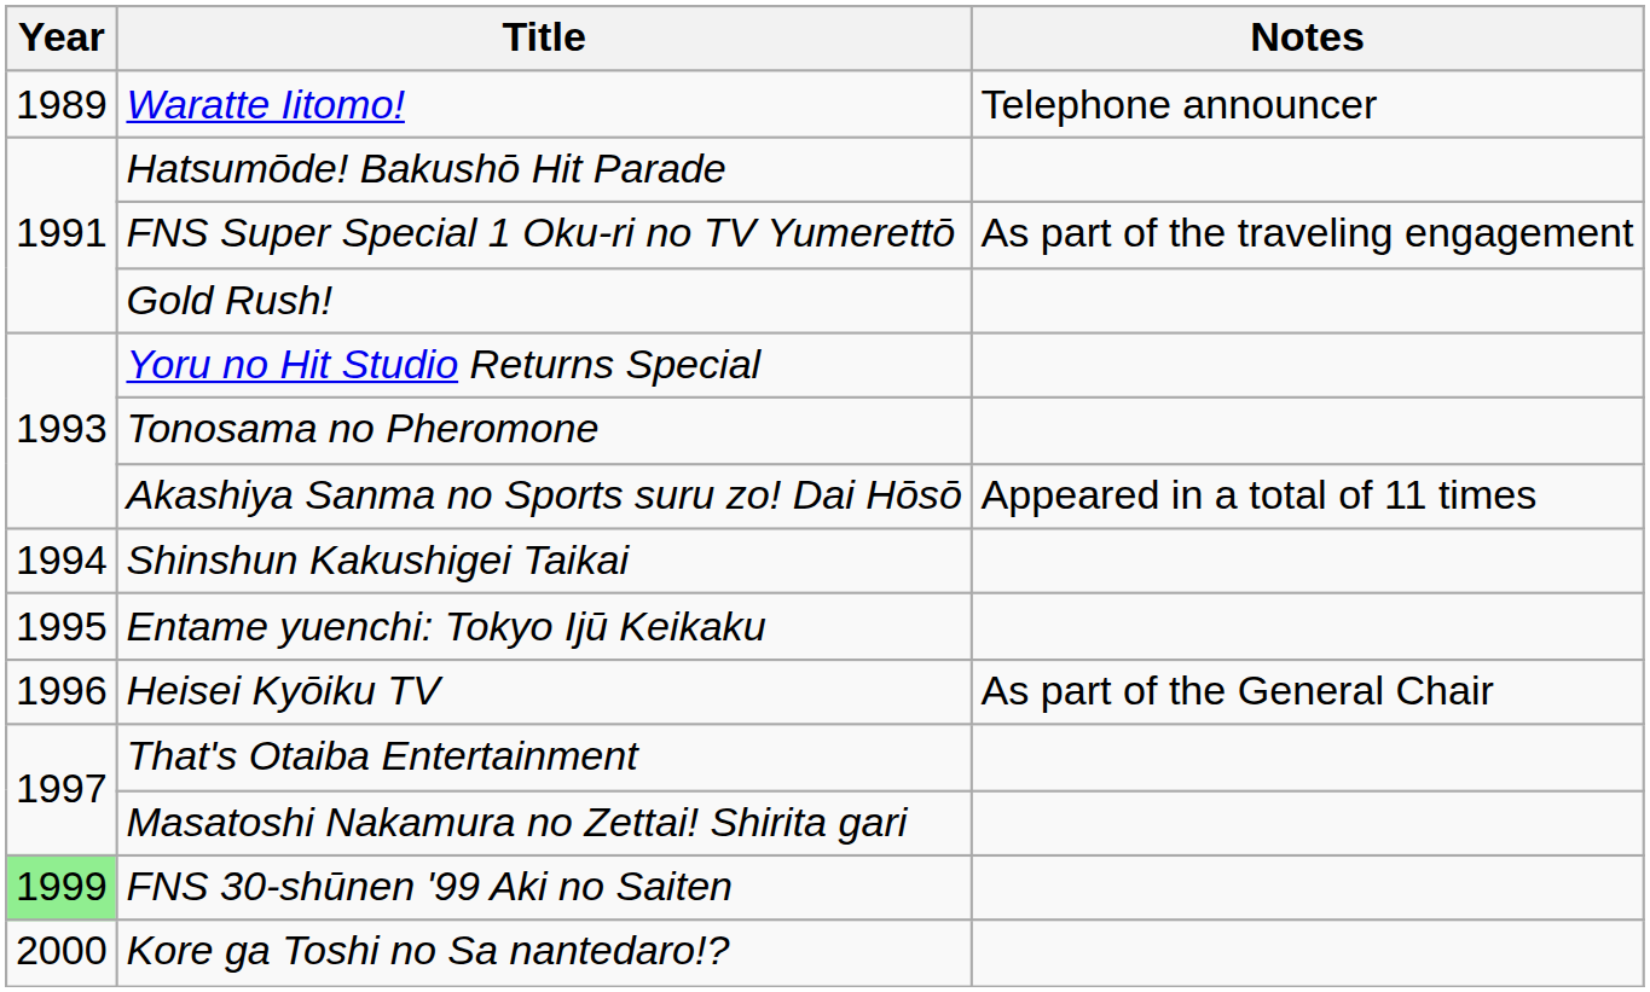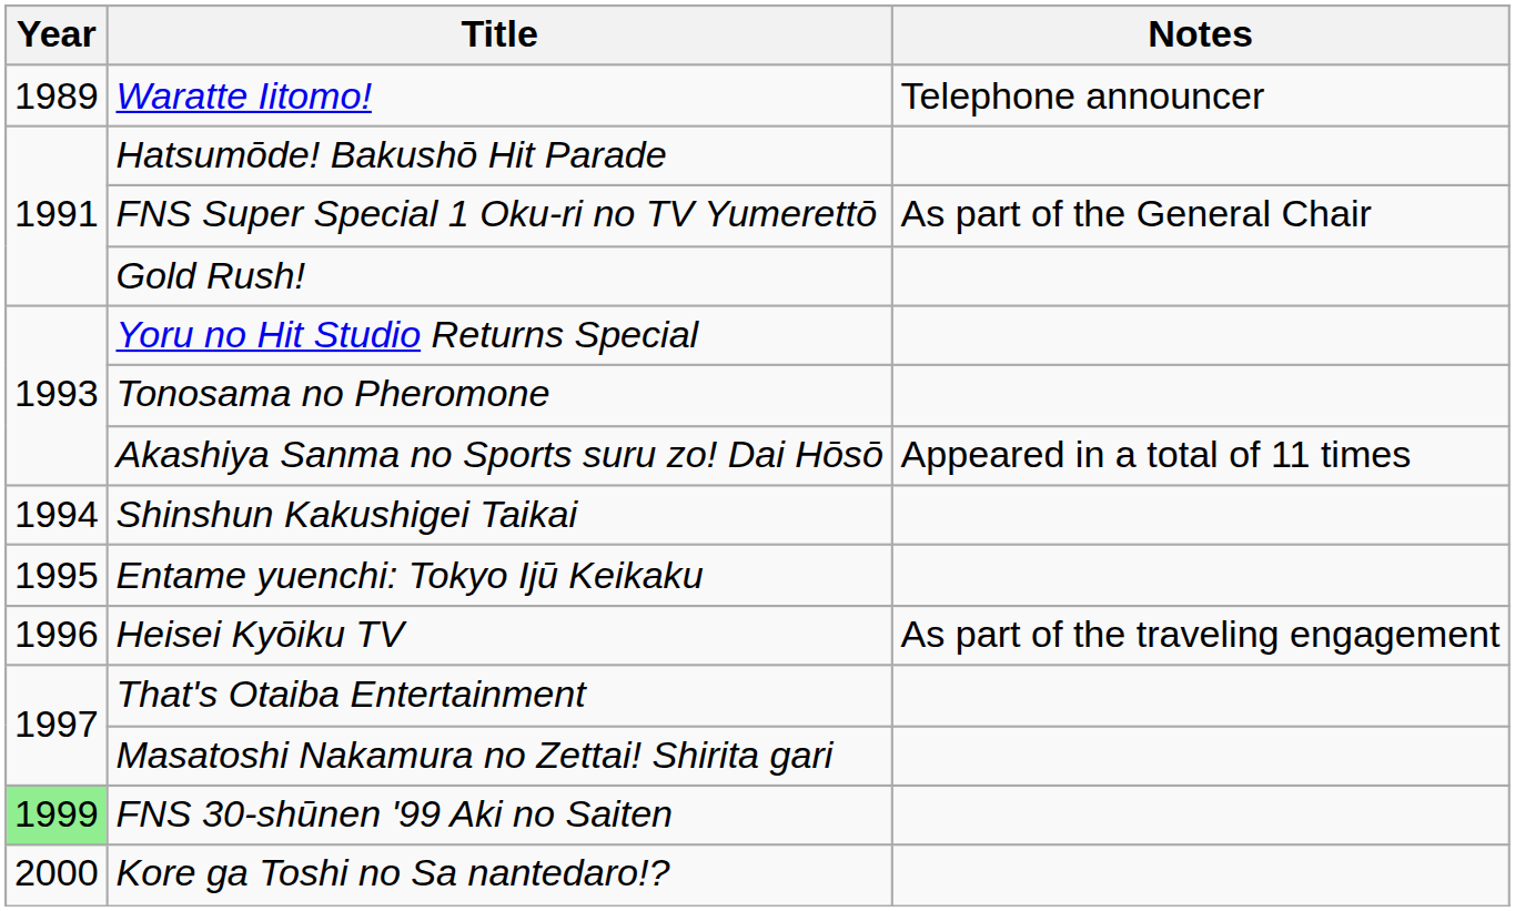 <table class="wikitable">
 <tr>
 <th>Year</th>
 <th>Title</th>
 <th>Notes</th>
 </tr>
 <tr>
 <td>1989</td>
 <td><em><a href='#'>Waratte Iitomo!</a></em></td>
 <td>Telephone announcer</td>
 </tr>
 <tr>
 <td rowspan="3">1991</td>
 <td><em>Hatsumōde! Bakushō Hit Parade</em></td>
 <td></td>
 </tr>
 <tr>
 <td><em>FNS Super Special 1 Oku-ri no TV Yumerettō</em></td>
-<td>As part of the traveling engagement</td>
+<td>As part of the General Chair</td>
 </tr>
 <tr>
 <td><em>Gold Rush!</em></td>
 <td></td>
 </tr>
 <tr>
 <td rowspan="3">1993</td>
 <td><em><a href='#'>Yoru no Hit Studio</a> Returns Special</em></td>
 <td></td>
 </tr>
 <tr>
 <td><em>Tonosama no Pheromone</em></td>
 <td></td>
 </tr>
 <tr>
 <td><em>Akashiya Sanma no Sports suru zo! Dai Hōsō</em></td>
 <td>Appeared in a total of 11 times</td>
 </tr>
 <tr>
 <td>1994</td>
 <td><em>Shinshun Kakushigei Taikai</em></td>
 <td></td>
 </tr>
 <tr>
 <td>1995</td>
 <td><em>Entame yuenchi: Tokyo Ijū Keikaku</em></td>
 <td></td>
 </tr>
 <tr>
 <td>1996</td>
 <td><em>Heisei Kyōiku TV</em></td>
-<td>As part of the General Chair</td>
+<td>As part of the traveling engagement</td>
 </tr>
 <tr>
 <td rowspan="2">1997</td>
 <td><em>That's Otaiba Entertainment</em></td>
 <td></td>
 </tr>
 <tr>
 <td><em>Masatoshi Nakamura no Zettai! Shirita gari</em></td>
 <td></td>
 </tr>
 <tr>
 <td style="background: lightgreen;">1999</td>
 <td><em>FNS 30-shūnen '99 Aki no Saiten</em></td>
 <td></td>
 </tr>
 <tr>
 <td>2000</td>
 <td><em>Kore ga Toshi no Sa nantedaro!?</em></td>
 <td></td>
 </tr>
 </table>
